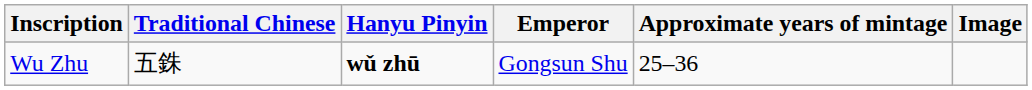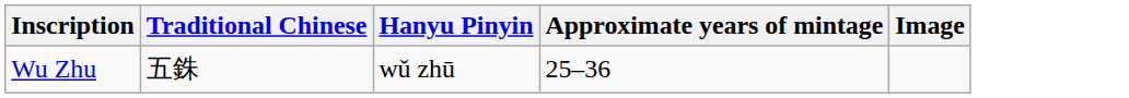 <table class="wikitable">
 <tr>
 <th>Inscription</th>
 <th><a href='#'>Traditional Chinese</a></th>
 <th><a href='#'>Hanyu Pinyin</a></th>
-<th>Emperor</th>
 <th>Approximate years of mintage</th>
 <th>Image</th>
 </tr>
 <tr>
 <td><a href='#'>Wu Zhu</a></td>
 <td>五銖</td>
-<td><strong>wǔ zhū</strong></td>
-<td><a href='#'>Gongsun Shu</a></td>
+<td>wǔ zhū</td>
 <td>25–36</td>
 <td></td>
 </tr>
 </table>
